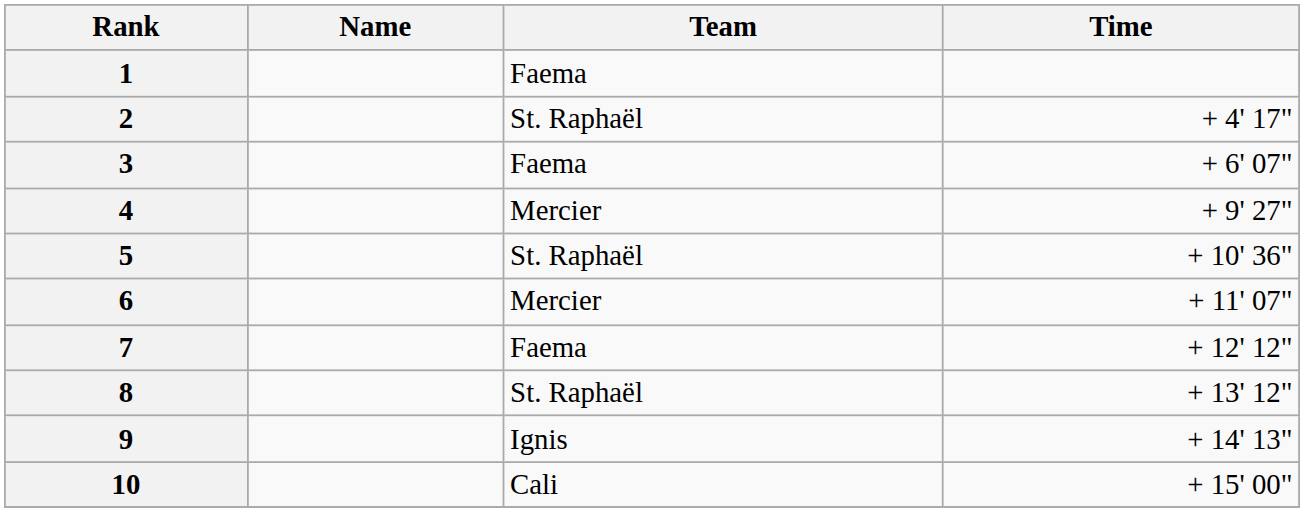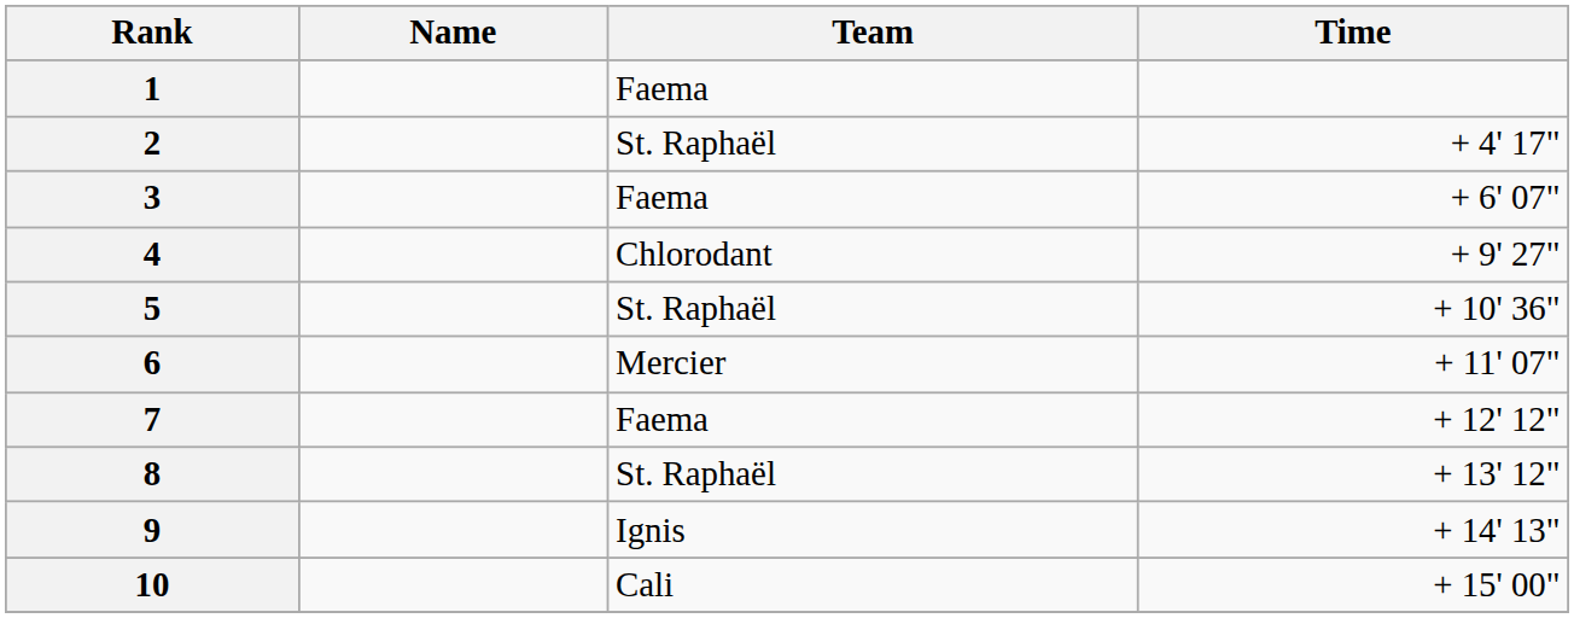 <table class="wikitable" style="width:45em;margin-bottom:0;">
 <tr>
 <th>Rank</th>
 <th>Name</th>
 <th>Team</th>
 <th>Time</th>
 </tr>
 <tr>
 <th style="text-align:center">1</th>
 <td> </td>
 <td>Faema</td>
 <td align="right"></td>
 </tr>
 <tr>
 <th style="text-align:center">2</th>
 <td></td>
 <td>St. Raphaël</td>
 <td align="right">+ 4' 17"</td>
 </tr>
 <tr>
 <th style="text-align:center">3</th>
 <td></td>
 <td>Faema</td>
 <td align="right">+ 6' 07"</td>
 </tr>
 <tr>
 <th style="text-align:center">4</th>
 <td></td>
-<td>Mercier</td>
+<td>Chlorodant</td>
 <td align="right">+ 9' 27"</td>
 </tr>
 <tr>
 <th style="text-align:center">5</th>
 <td></td>
 <td>St. Raphaël</td>
 <td align="right">+ 10' 36"</td>
 </tr>
 <tr>
 <th style="text-align:center">6</th>
 <td></td>
 <td>Mercier</td>
 <td align="right">+ 11' 07"</td>
 </tr>
 <tr>
 <th style="text-align:center">7</th>
 <td></td>
 <td>Faema</td>
 <td align="right">+ 12' 12"</td>
 </tr>
 <tr>
 <th style="text-align:center">8</th>
 <td></td>
 <td>St. Raphaël</td>
 <td align="right">+ 13' 12"</td>
 </tr>
 <tr>
 <th style="text-align:center">9</th>
 <td></td>
 <td>Ignis</td>
 <td align="right">+ 14' 13"</td>
 </tr>
 <tr>
 <th style="text-align:center">10</th>
 <td></td>
 <td>Cali</td>
 <td align="right">+ 15' 00"</td>
 </tr>
 <tr>
 </tr>
 </table>
